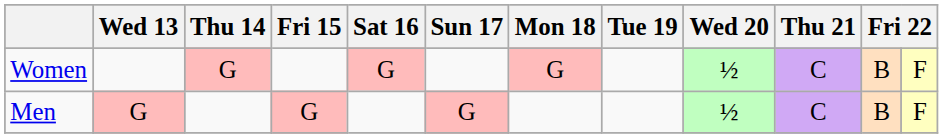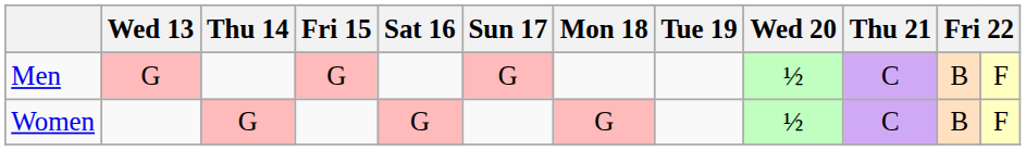 <table class="wikitable" style="margin:0.5em auto; font-size:90%; line-height:1.25em; text-align:center">
 <tr>
 <th></th>
 <th>Wed 13</th>
 <th>Thu 14</th>
 <th>Fri 15</th>
 <th>Sat 16</th>
 <th>Sun 17</th>
 <th>Mon 18</th>
 <th>Tue 19</th>
 <th>Wed 20</th>
 <th>Thu 21</th>
 <th colspan=2>Fri 22</th>
 </tr>
 <tr>
+<td style="text-align:left;"><a href='#'>Men</a></td>
+<td bgcolor="#FFBBBB">G</td>
+<td></td>
+<td bgcolor="#FFBBBB">G</td>
+<td></td>
+<td bgcolor="#FFBBBB">G</td>
+<td></td>
+<td></td>
+<td bgcolor="#C0FFC0">½</td>
+<td bgcolor="#D0A9F5">C</td>
+<td bgcolor="#FFE0C0">B</td>
+<td bgcolor="#FFFFC0">F</td>
+</tr>
+<tr>
 <td style="text-align:left;"><a href='#'>Women</a></td>
 <td></td>
 <td bgcolor="#FFBBBB">G</td>
 <td></td>
 <td bgcolor="#FFBBBB">G</td>
 <td></td>
 <td bgcolor="#FFBBBB">G</td>
 <td></td>
 <td bgcolor="#C0FFC0">½</td>
 <td bgcolor="#D0A9F5">C</td>
 <td bgcolor="#FFE0C0">B</td>
 <td bgcolor="#FFFFC0">F</td>
 </tr>
-<tr>
-<td style="text-align:left;"><a href='#'>Men</a></td>
-<td bgcolor="#FFBBBB">G</td>
-<td></td>
-<td bgcolor="#FFBBBB">G</td>
-<td></td>
-<td bgcolor="#FFBBBB">G</td>
-<td></td>
-<td></td>
-<td bgcolor="#C0FFC0">½</td>
-<td bgcolor="#D0A9F5">C</td>
-<td bgcolor="#FFE0C0">B</td>
-<td bgcolor="#FFFFC0">F</td>
-</tr>
 </table>
